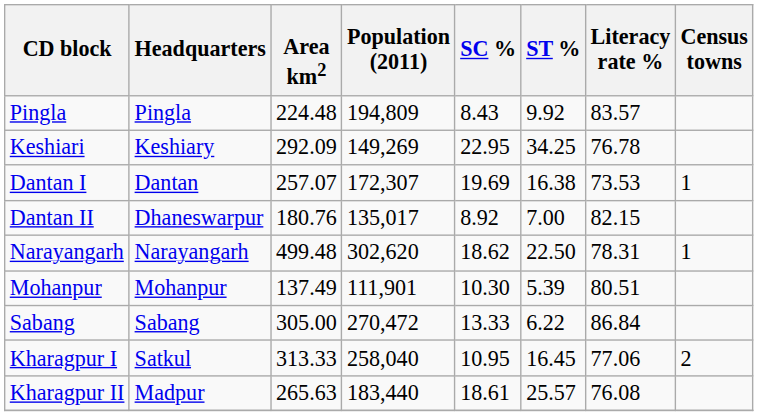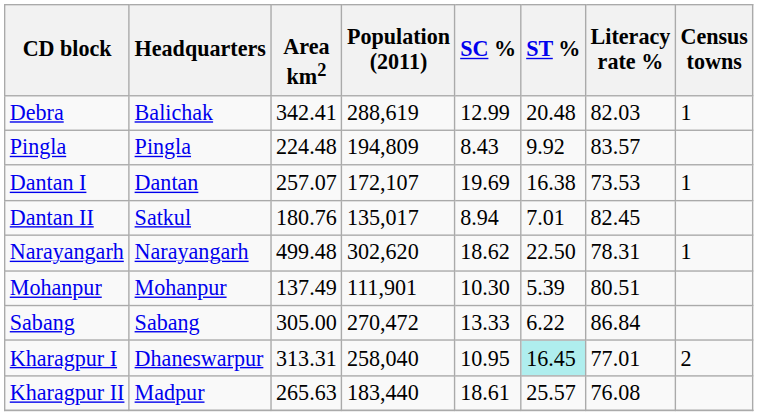 <table class="wikitable sortable">
 <tr>
 <th>CD block</th>
 <th>Headquarters</th>
 <th><br>Area<br>km<sup>2</sup></th>
 <th>Population<br>(2011)</th>
 <th><a href='#'>SC</a> %</th>
 <th><a href='#'>ST</a> %</th>
 <th>Literacy<br>rate %</th>
 <th>Census<br>towns</th>
 </tr>
 <tr>
+<td><a href='#'>Debra</a></td>
+<td><a href='#'>Balichak</a></td>
+<td>342.41</td>
+<td>288,619</td>
+<td>12.99</td>
+<td>20.48</td>
+<td>82.03</td>
+<td>1</td>
+</tr>
+<tr>
 <td><a href='#'>Pingla</a></td>
 <td><a href='#'>Pingla</a></td>
 <td>224.48</td>
 <td>194,809</td>
 <td>8.43</td>
 <td>9.92</td>
 <td>83.57</td>
 <td></td>
 </tr>
 <tr>
-<td><a href='#'>Keshiari</a></td>
-<td><a href='#'>Keshiary</a></td>
-<td>292.09</td>
-<td>149,269</td>
-<td>22.95</td>
-<td>34.25</td>
-<td>76.78</td>
-<td></td>
-</tr>
-<tr>
 <td><a href='#'>Dantan I</a></td>
 <td><a href='#'>Dantan</a></td>
 <td>257.07</td>
-<td>172,307</td>
+<td>172,107</td>
 <td>19.69</td>
 <td>16.38</td>
 <td>73.53</td>
 <td>1</td>
 </tr>
 <tr>
 <td><a href='#'>Dantan II</a></td>
-<td><a href='#'>Dhaneswarpur</a></td>
+<td><a href='#'>Satkul</a></td>
 <td>180.76</td>
 <td>135,017</td>
-<td>8.92</td>
-<td>7.00</td>
-<td>82.15</td>
+<td>8.94</td>
+<td>7.01</td>
+<td>82.45</td>
 <td></td>
 </tr>
 <tr>
 <td><a href='#'>Narayangarh</a></td>
 <td><a href='#'>Narayangarh</a></td>
 <td>499.48</td>
 <td>302,620</td>
 <td>18.62</td>
 <td>22.50</td>
 <td>78.31</td>
 <td>1</td>
 </tr>
 <tr>
 <td><a href='#'>Mohanpur</a></td>
 <td><a href='#'>Mohanpur</a></td>
 <td>137.49</td>
 <td>111,901</td>
 <td>10.30</td>
 <td>5.39</td>
 <td>80.51</td>
 <td></td>
 </tr>
 <tr>
 <td><a href='#'>Sabang</a></td>
 <td><a href='#'>Sabang</a></td>
 <td>305.00</td>
 <td>270,472</td>
 <td>13.33</td>
 <td>6.22</td>
 <td>86.84</td>
 <td></td>
 </tr>
 <tr>
 <td><a href='#'>Kharagpur I</a></td>
-<td><a href='#'>Satkul</a></td>
-<td>313.33</td>
+<td><a href='#'>Dhaneswarpur</a></td>
+<td>313.31</td>
 <td>258,040</td>
 <td>10.95</td>
-<td>16.45</td>
-<td>77.06</td>
+<td style="background: paleturquoise;">16.45</td>
+<td>77.01</td>
 <td>2</td>
 </tr>
 <tr>
 <td><a href='#'>Kharagpur II</a></td>
 <td><a href='#'>Madpur</a></td>
 <td>265.63</td>
 <td>183,440</td>
 <td>18.61</td>
 <td>25.57</td>
 <td>76.08</td>
 <td></td>
 </tr>
 <tr>
 </tr>
 </table>
